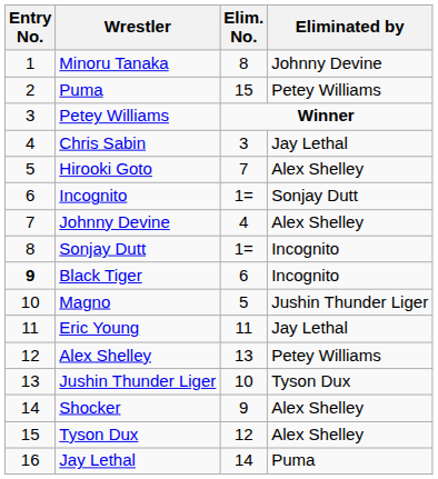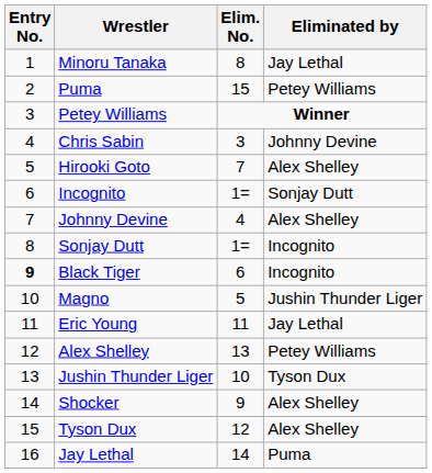 <table class="wikitable">
 <tr>
 <th>Entry<br>No.</th>
 <th>Wrestler</th>
 <th>Elim.<br>No.</th>
 <th>Eliminated by</th>
 </tr>
 <tr>
 <td align=center>1</td>
 <td> <a href='#'>Minoru Tanaka</a></td>
 <td align=center>8</td>
-<td> Johnny Devine</td>
+<td> Jay Lethal</td>
 </tr>
 <tr>
 <td align=center>2</td>
 <td> <a href='#'>Puma</a></td>
 <td align=center>15</td>
 <td> Petey Williams</td>
 </tr>
 <tr>
 <td align=center>3</td>
 <td> <a href='#'>Petey Williams</a></td>
 <td align=center colspan=2><strong>Winner</strong></td>
 </tr>
 <tr>
 <td align=center>4</td>
 <td> <a href='#'>Chris Sabin</a></td>
 <td align=center>3</td>
-<td> Jay Lethal</td>
+<td> Johnny Devine</td>
 </tr>
 <tr>
 <td align=center>5</td>
 <td> <a href='#'>Hirooki Goto</a></td>
 <td align=center>7</td>
 <td> Alex Shelley</td>
 </tr>
 <tr>
 <td align=center>6</td>
 <td> <a href='#'>Incognito</a></td>
 <td align=center>1=</td>
 <td> Sonjay Dutt</td>
 </tr>
 <tr>
 <td align=center>7</td>
 <td> <a href='#'>Johnny Devine</a></td>
 <td align=center>4</td>
 <td> Alex Shelley</td>
 </tr>
 <tr>
 <td align=center>8</td>
 <td> <a href='#'>Sonjay Dutt</a></td>
 <td align=center>1=</td>
 <td> Incognito</td>
 </tr>
 <tr>
 <td align=center><strong>9</strong></td>
 <td> <a href='#'>Black Tiger</a></td>
 <td align=center>6</td>
 <td> Incognito</td>
 </tr>
 <tr>
 <td align=center>10</td>
 <td> <a href='#'>Magno</a></td>
 <td align=center>5</td>
 <td> Jushin Thunder Liger</td>
 </tr>
 <tr>
 <td align=center>11</td>
 <td> <a href='#'>Eric Young</a></td>
 <td align=center>11</td>
 <td> Jay Lethal</td>
 </tr>
 <tr>
 <td align=center>12</td>
 <td> <a href='#'>Alex Shelley</a></td>
 <td align=center>13</td>
 <td> Petey Williams</td>
 </tr>
 <tr>
 <td align=center>13</td>
 <td> <a href='#'>Jushin Thunder Liger</a></td>
 <td align=center>10</td>
 <td> Tyson Dux</td>
 </tr>
 <tr>
 <td align=center>14</td>
 <td> <a href='#'>Shocker</a></td>
 <td align=center>9</td>
 <td> Alex Shelley</td>
 </tr>
 <tr>
 <td align=center>15</td>
 <td> <a href='#'>Tyson Dux</a></td>
 <td align=center>12</td>
 <td> Alex Shelley</td>
 </tr>
 <tr>
 <td align=center>16</td>
 <td> <a href='#'>Jay Lethal</a></td>
 <td align=center>14</td>
 <td> Puma</td>
 </tr>
 </table>
